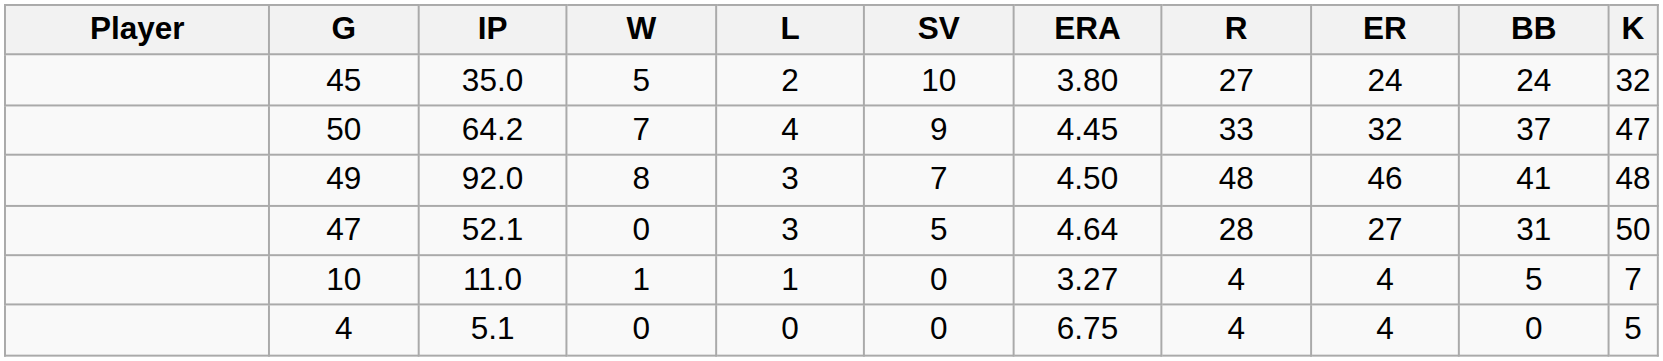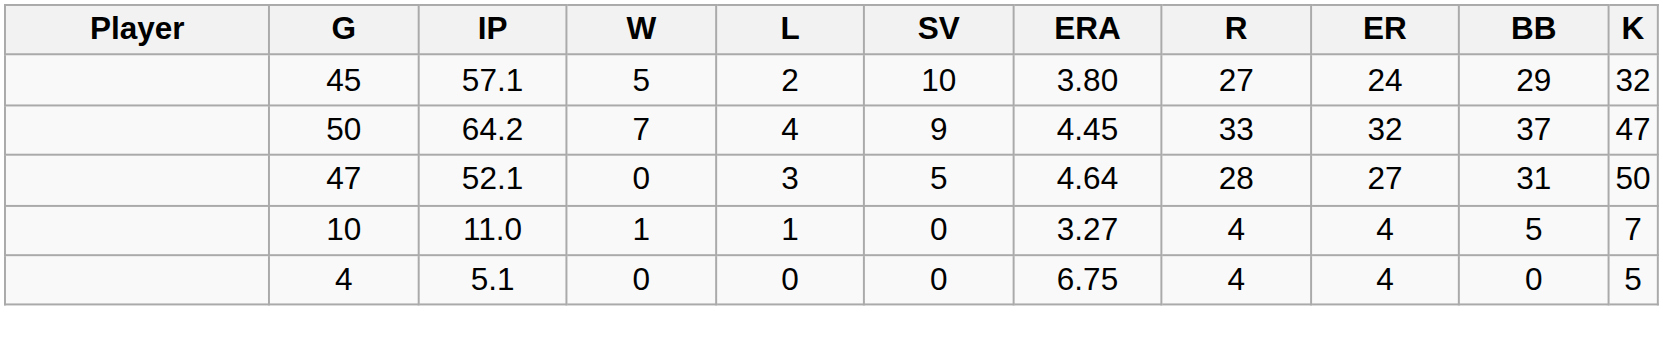 <table class="wikitable sortable">
 <tr>
 <th bgcolor="#DDDDFF" width="16%">Player</th>
 <th bgcolor="#DDDDFF" width="9%">G</th>
 <th bgcolor="#DDDDFF" width="9%">IP</th>
 <th bgcolor="#DDDDFF" width="9%">W</th>
 <th bgcolor="#DDDDFF" width="9%">L</th>
 <th bgcolor="#DDDDFF" width="9%">SV</th>
 <th bgcolor="#DDDDFF" width="9%">ERA</th>
 <th bgcolor="#DDDDFF" width="9%">R</th>
 <th bgcolor="#DDDDFF" width="9%">ER</th>
 <th bgcolor="#DDDDFF" width="9%">BB</th>
 <th bgcolor="#DDDDFF" width="9%">K</th>
 </tr>
 <tr align="center">
 <td></td>
 <td>45</td>
-<td>35.0</td>
+<td>57.1</td>
 <td>5</td>
 <td>2</td>
 <td>10</td>
 <td>3.80</td>
 <td>27</td>
 <td>24</td>
-<td>24</td>
+<td>29</td>
 <td>32</td>
 </tr>
 <tr align=center>
 <td></td>
 <td>50</td>
 <td>64.2</td>
 <td>7</td>
 <td>4</td>
 <td>9</td>
 <td>4.45</td>
 <td>33</td>
 <td>32</td>
 <td>37</td>
 <td>47</td>
-</tr>
-<tr align="center">
-<td></td>
-<td>49</td>
-<td>92.0</td>
-<td>8</td>
-<td>3</td>
-<td>7</td>
-<td>4.50</td>
-<td>48</td>
-<td>46</td>
-<td>41</td>
-<td>48</td>
 </tr>
 <tr align="center">
 <td></td>
 <td>47</td>
 <td>52.1</td>
 <td>0</td>
 <td>3</td>
 <td>5</td>
 <td>4.64</td>
 <td>28</td>
 <td>27</td>
 <td>31</td>
 <td>50</td>
 </tr>
 <tr align="center">
 <td></td>
 <td>10</td>
 <td>11.0</td>
 <td>1</td>
 <td>1</td>
 <td>0</td>
 <td>3.27</td>
 <td>4</td>
 <td>4</td>
 <td>5</td>
 <td>7</td>
 </tr>
 <tr align="center">
 <td></td>
 <td>4</td>
 <td>5.1</td>
 <td>0</td>
 <td>0</td>
 <td>0</td>
 <td>6.75</td>
 <td>4</td>
 <td>4</td>
 <td>0</td>
 <td>5</td>
 </tr>
 </table>
